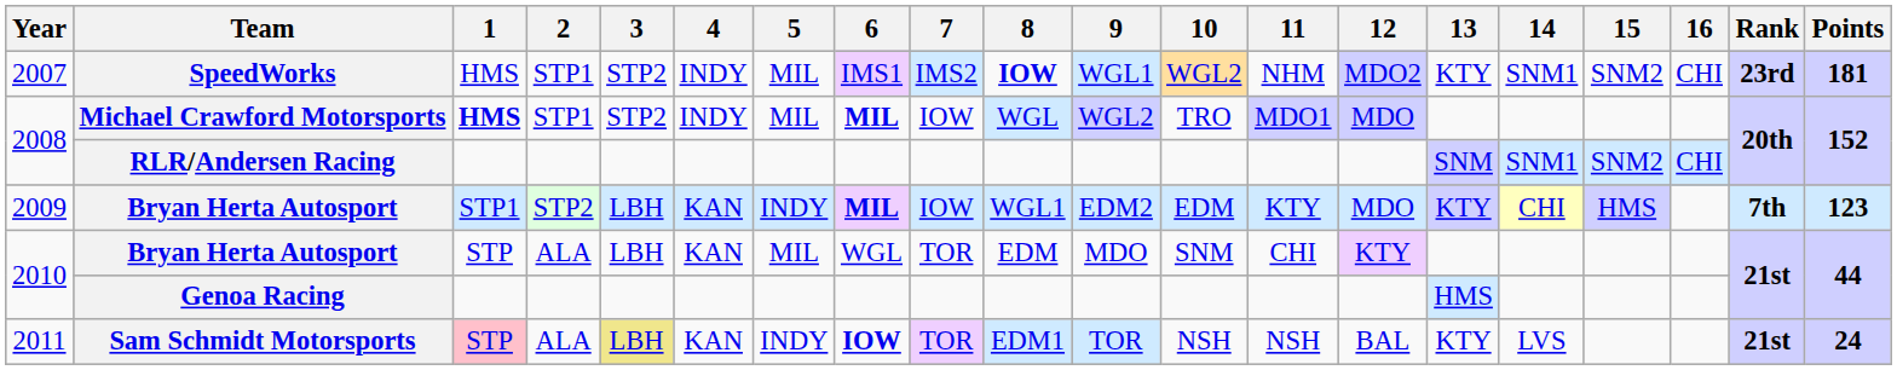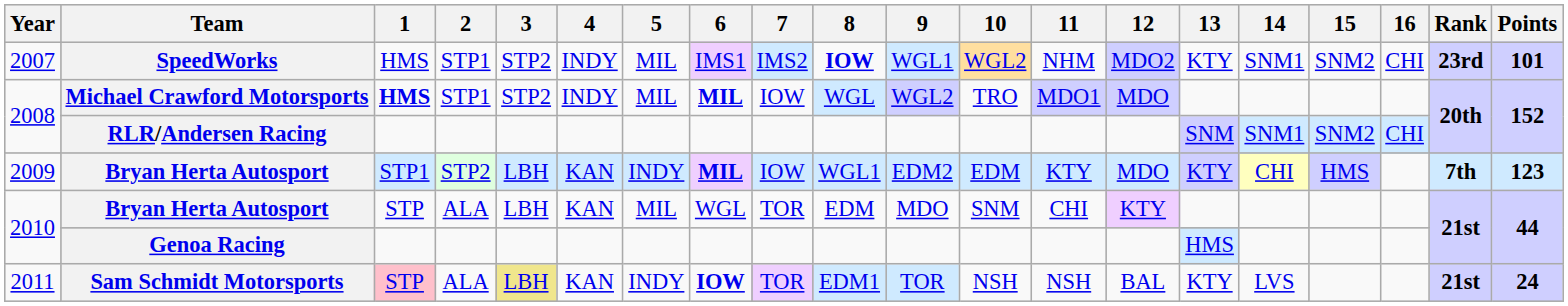 <table class="wikitable" style="text-align:center; font-size:90%">
 <tr>
 <th>Year</th>
 <th>Team</th>
 <th>1</th>
 <th>2</th>
 <th>3</th>
 <th>4</th>
 <th>5</th>
 <th>6</th>
 <th>7</th>
 <th>8</th>
 <th>9</th>
 <th>10</th>
 <th>11</th>
 <th>12</th>
 <th>13</th>
 <th>14</th>
 <th>15</th>
 <th>16</th>
 <th>Rank</th>
 <th>Points</th>
 </tr>
 <tr>
 <td><a href='#'>2007</a></td>
 <th><a href='#'>SpeedWorks</a></th>
 <td><a href='#'>HMS</a></td>
 <td><a href='#'>STP1</a></td>
 <td><a href='#'>STP2</a></td>
 <td><a href='#'>INDY</a></td>
 <td><a href='#'>MIL</a></td>
 <td style="background:#EFCFFF;"><a href='#'>IMS1</a><br></td>
 <td style="background:#CFEAFF;"><a href='#'>IMS2</a><br></td>
 <td><strong><a href='#'>IOW</a></strong></td>
 <td style="background:#CFEAFF;"><a href='#'>WGL1</a><br></td>
 <td style="background:#FFDF9F;"><a href='#'>WGL2</a><br></td>
 <td><a href='#'>NHM</a></td>
 <td style="background:#CFCFFF;"><a href='#'>MDO2</a><br></td>
 <td><a href='#'>KTY</a></td>
 <td><a href='#'>SNM1</a></td>
 <td><a href='#'>SNM2</a></td>
 <td><a href='#'>CHI</a></td>
 <td style="background:#CFCFFF;"><strong>23rd</strong></td>
-<td style="background:#CFCFFF;"><strong>181</strong></td>
+<td style="background:#CFCFFF;"><strong>101</strong></td>
 </tr>
 <tr>
 <td rowspan=2><a href='#'>2008</a></td>
 <th><a href='#'>Michael Crawford Motorsports</a></th>
 <td><strong><a href='#'>HMS</a></strong></td>
 <td><a href='#'>STP1</a></td>
 <td><a href='#'>STP2</a></td>
 <td><a href='#'>INDY</a></td>
 <td><a href='#'>MIL</a></td>
 <td><strong><a href='#'>MIL</a></strong></td>
 <td><a href='#'>IOW</a></td>
 <td style="background:#CFEAFF;"><a href='#'>WGL</a><br></td>
 <td style="background:#CFCFFF;"><a href='#'>WGL2</a><br></td>
 <td><a href='#'>TRO</a></td>
 <td style="background:#CFCFFF;"><a href='#'>MDO1</a><br></td>
 <td style="background:#CFCFFF;"><a href='#'>MDO</a><br></td>
 <td></td>
 <td></td>
 <td></td>
 <td></td>
 <td rowspan=2 style="background:#CFCFFF;"><strong>20th</strong></td>
 <td rowspan=2 style="background:#CFCFFF;"><strong>152</strong></td>
 </tr>
 <tr>
 <th><a href='#'>RLR</a>/<a href='#'>Andersen Racing</a></th>
 <td></td>
 <td></td>
 <td></td>
 <td></td>
 <td></td>
 <td></td>
 <td></td>
 <td></td>
 <td></td>
 <td></td>
 <td></td>
 <td></td>
 <td style="background:#CFCFFF;"><a href='#'>SNM</a><br></td>
 <td style="background:#CFEAFF;"><a href='#'>SNM1</a><br></td>
 <td style="background:#CFEAFF;"><a href='#'>SNM2</a><br></td>
 <td style="background:#CFEAFF;"><a href='#'>CHI</a><br></td>
 </tr>
 <tr>
 <td><a href='#'>2009</a></td>
 <th><a href='#'>Bryan Herta Autosport</a></th>
 <td style="background:#CFEAFF;"><a href='#'>STP1</a><br></td>
 <td style="background:#DFFFDF;"><a href='#'>STP2</a><br></td>
 <td style="background:#CFEAFF;"><a href='#'>LBH</a><br></td>
 <td style="background:#CFEAFF;"><a href='#'>KAN</a><br></td>
 <td style="background:#CFEAFF;"><a href='#'>INDY</a><br></td>
 <td style="background:#EFCFFF;"><strong><a href='#'>MIL</a><br></strong></td>
 <td style="background:#CFEAFF;"><a href='#'>IOW</a><br></td>
 <td style="background:#CFEAFF;"><a href='#'>WGL1</a><br></td>
 <td style="background:#CFEAFF;"><a href='#'>EDM2</a><br></td>
 <td style="background:#CFEAFF;"><a href='#'>EDM</a><br></td>
 <td style="background:#CFEAFF;"><a href='#'>KTY</a><br></td>
 <td style="background:#CFEAFF;"><a href='#'>MDO</a><br></td>
 <td style="background:#CFCFFF;"><a href='#'>KTY</a><br></td>
 <td style="background:#FFFFBF;"><a href='#'>CHI</a><br></td>
 <td style="background:#CFCFFF;"><a href='#'>HMS</a><br></td>
 <td></td>
 <td style="background:#CFEAFF;"><strong>7th</strong></td>
 <td style="background:#CFEAFF;"><strong>123</strong></td>
 </tr>
 <tr>
 <td rowspan=2><a href='#'>2010</a></td>
 <th><a href='#'>Bryan Herta Autosport</a></th>
 <td><a href='#'>STP</a></td>
 <td><a href='#'>ALA</a></td>
 <td><a href='#'>LBH</a></td>
 <td><a href='#'>KAN</a></td>
 <td><a href='#'>MIL</a></td>
 <td><a href='#'>WGL</a></td>
 <td><a href='#'>TOR</a></td>
 <td><a href='#'>EDM</a></td>
 <td><a href='#'>MDO</a></td>
 <td><a href='#'>SNM</a></td>
 <td><a href='#'>CHI</a></td>
 <td style="background:#EFCFFF;"><a href='#'>KTY</a><br></td>
 <td></td>
 <td></td>
 <td></td>
 <td></td>
 <td rowspan=2  style="background:#CFCFFF;"><strong>21st</strong></td>
 <td rowspan=2  style="background:#CFCFFF;"><strong>44</strong></td>
 </tr>
 <tr>
 <th><a href='#'>Genoa Racing</a></th>
 <td></td>
 <td></td>
 <td></td>
 <td></td>
 <td></td>
 <td></td>
 <td></td>
 <td></td>
 <td></td>
 <td></td>
 <td></td>
 <td></td>
 <td style="background:#CFEAFF;"><a href='#'>HMS</a><br></td>
 <td></td>
 <td></td>
 <td></td>
 </tr>
 <tr>
 <td><a href='#'>2011</a></td>
 <th><a href='#'>Sam Schmidt Motorsports</a></th>
 <td style="background: pink;"><a href='#'>STP</a></td>
 <td><a href='#'>ALA</a></td>
 <td style="background: khaki;"><a href='#'>LBH</a></td>
 <td><a href='#'>KAN</a></td>
 <td><a href='#'>INDY</a></td>
 <td><strong><a href='#'>IOW</a></strong></td>
 <td style="background:#EFCFFF;"><a href='#'>TOR</a><br></td>
 <td style="background:#CFEAFF;"><a href='#'>EDM1</a><br></td>
 <td style="background:#CFEAFF;"><a href='#'>TOR</a><br></td>
 <td><a href='#'>NSH</a></td>
 <td><a href='#'>NSH</a></td>
 <td><a href='#'>BAL</a></td>
 <td><a href='#'>KTY</a></td>
 <td><a href='#'>LVS</a></td>
 <td></td>
 <td></td>
 <td style="background:#CFCFFF;"><strong>21st</strong></td>
 <td style="background:#CFCFFF;"><strong>24</strong></td>
 </tr>
 </table>
